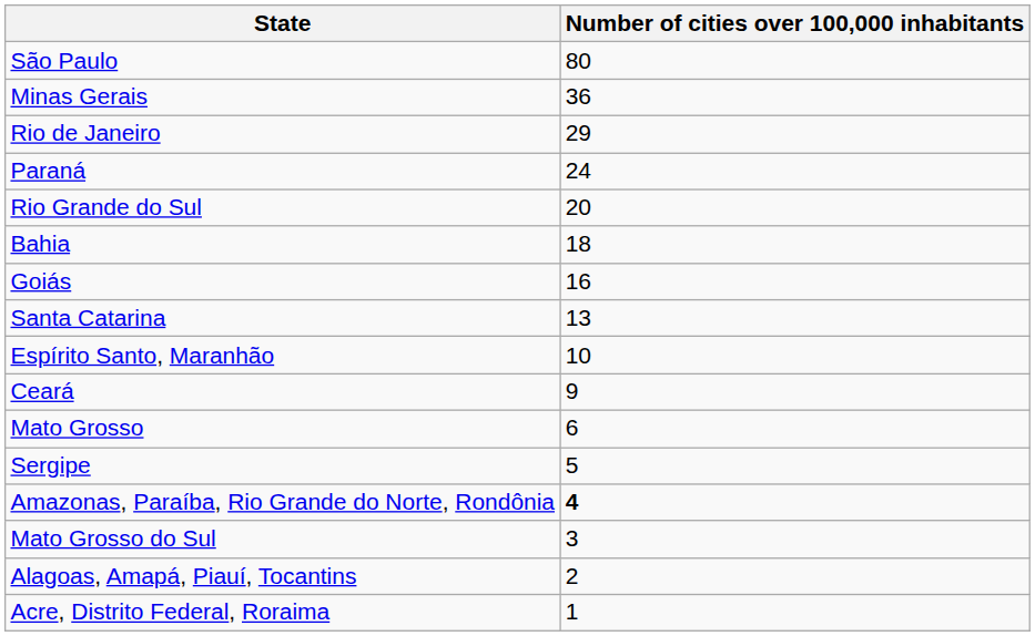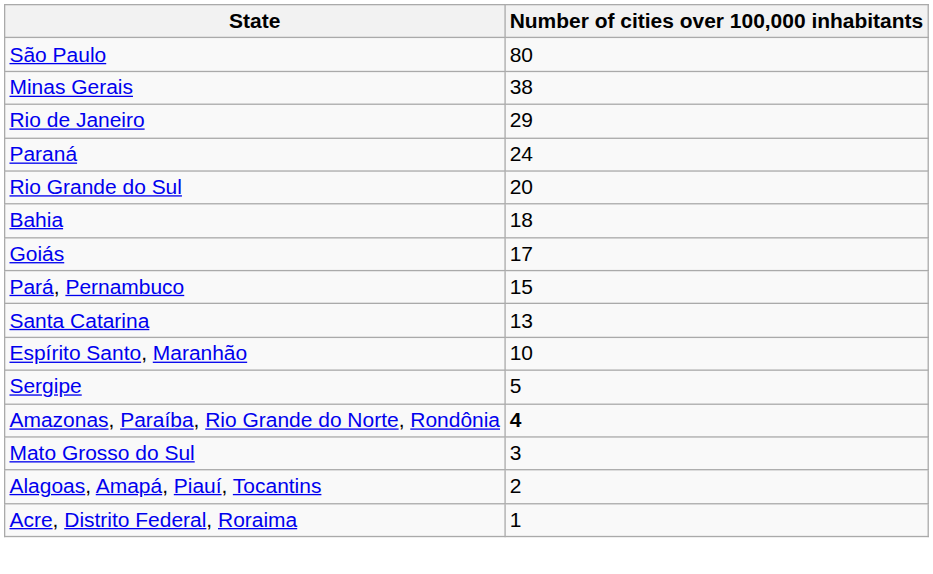 <table class="wikitable">
 <tr>
 <th>State</th>
 <th>Number of cities over 100,000 inhabitants</th>
 </tr>
 <tr>
 <td><a href='#'>São Paulo</a></td>
 <td>80</td>
 </tr>
 <tr>
 <td><a href='#'>Minas Gerais</a></td>
-<td>36</td>
+<td>38</td>
 </tr>
 <tr>
 <td><a href='#'>Rio de Janeiro</a></td>
 <td>29</td>
 </tr>
 <tr>
 <td><a href='#'>Paraná</a></td>
 <td>24</td>
 </tr>
 <tr>
 <td><a href='#'>Rio Grande do Sul</a></td>
 <td>20</td>
 </tr>
 <tr>
 <td><a href='#'>Bahia</a></td>
 <td>18</td>
 </tr>
 <tr>
 <td><a href='#'>Goiás</a></td>
-<td>16</td>
+<td>17</td>
+</tr>
+<tr>
+<td><a href='#'>Pará</a>, <a href='#'>Pernambuco</a></td>
+<td>15</td>
 </tr>
 <tr>
 <td><a href='#'>Santa Catarina</a></td>
 <td>13</td>
 </tr>
 <tr>
 <td><a href='#'>Espírito Santo</a>, <a href='#'>Maranhão</a></td>
 <td>10</td>
-</tr>
-<tr>
-<td><a href='#'>Ceará</a></td>
-<td>9</td>
-</tr>
-<tr>
-<td><a href='#'>Mato Grosso</a></td>
-<td>6</td>
 </tr>
 <tr>
 <td><a href='#'>Sergipe</a></td>
 <td>5</td>
 </tr>
 <tr>
 <td><a href='#'>Amazonas</a>, <a href='#'>Paraíba</a>, <a href='#'>Rio Grande do Norte</a>, <a href='#'>Rondônia</a></td>
 <td><strong>4</strong></td>
 </tr>
 <tr>
 <td><a href='#'>Mato Grosso do Sul</a></td>
 <td>3</td>
 </tr>
 <tr>
 <td><a href='#'>Alagoas</a>, <a href='#'>Amapá</a>, <a href='#'>Piauí</a>, <a href='#'>Tocantins</a></td>
 <td>2</td>
 </tr>
 <tr>
 <td><a href='#'>Acre</a>, <a href='#'>Distrito Federal</a>, <a href='#'>Roraima</a></td>
 <td>1</td>
 </tr>
 </table>
